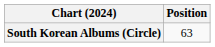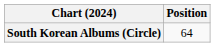 <table class="wikitable plainrowheaders" style="text-align:center">
 <tr>
 <th scope="col">Chart (2024)</th>
 <th scope="col">Position</th>
 </tr>
 <tr>
 <th scope="row">South Korean Albums (Circle)</th>
-<td>63</td>
+<td>64</td>
 </tr>
 </table>
